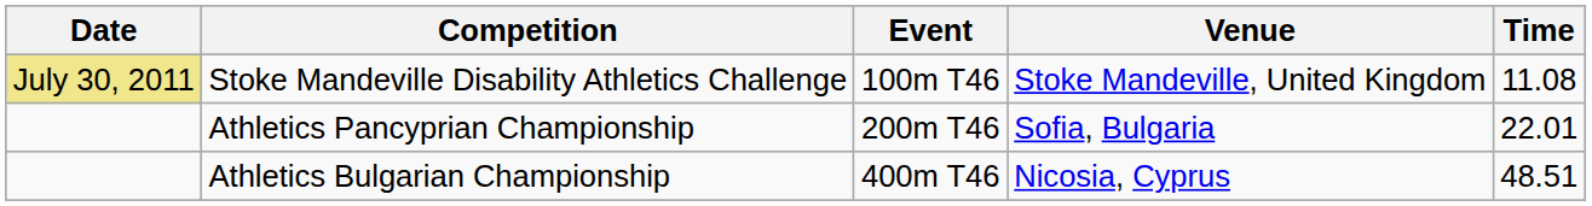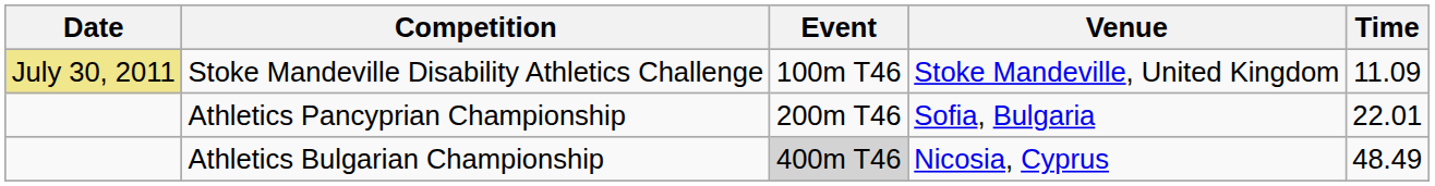 <table class="wikitable" style="font-size: 95%;">
 <tr>
 <th>Date</th>
 <th>Competition</th>
 <th>Event</th>
 <th>Venue</th>
 <th>Time</th>
 </tr>
 <tr>
 <td style="background: khaki;">July 30, 2011</td>
 <td>Stoke Mandeville Disability Athletics Challenge</td>
 <td align="center">100m T46</td>
 <td> <a href='#'>Stoke Μandeville</a>, United Kingdom</td>
-<td align="center">11.08 </td>
+<td align="center">11.09 </td>
 </tr>
 <tr>
 <td></td>
 <td>Athletics Pancyprian Championship</td>
 <td align="center">200m T46</td>
 <td> <a href='#'>Sofia</a>, <a href='#'>Bulgaria</a></td>
 <td align="center">22.01</td>
 </tr>
 <tr>
 <td></td>
 <td>Athletics Bulgarian Championship</td>
-<td align="center">400m T46</td>
+<td align="center" style="background: lightgrey;">400m T46</td>
 <td> <a href='#'>Nicosia</a>, <a href='#'>Cyprus</a></td>
-<td align="center">48.51</td>
+<td align="center">48.49</td>
 </tr>
 </table>
